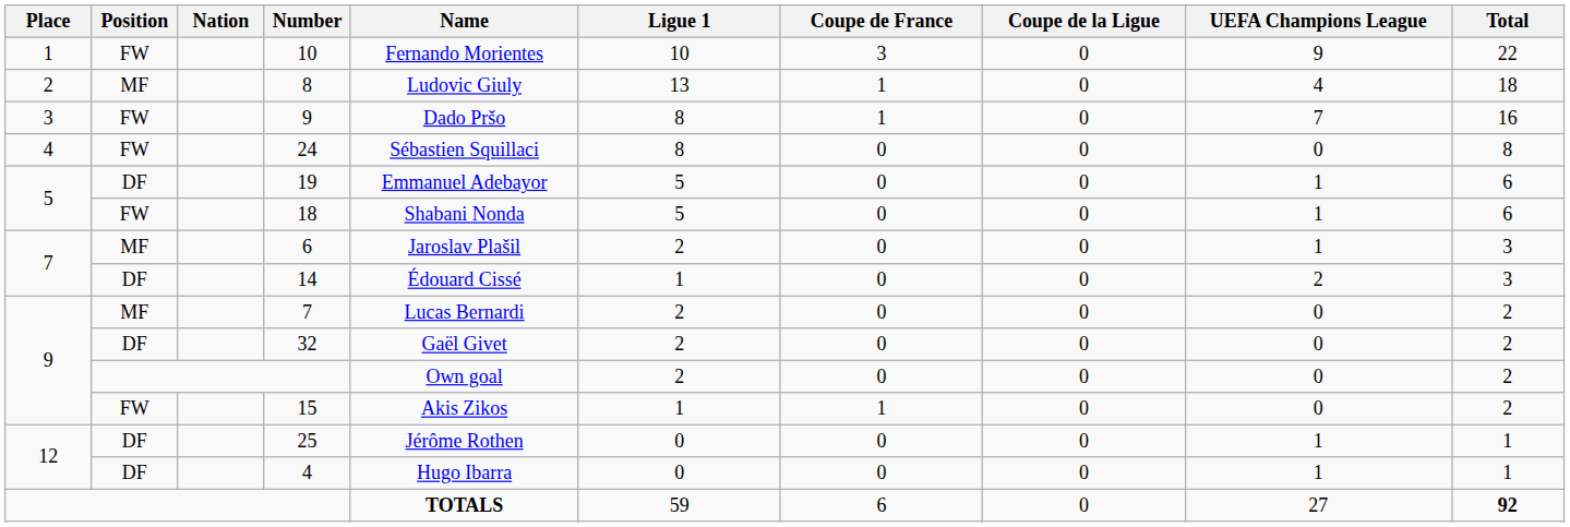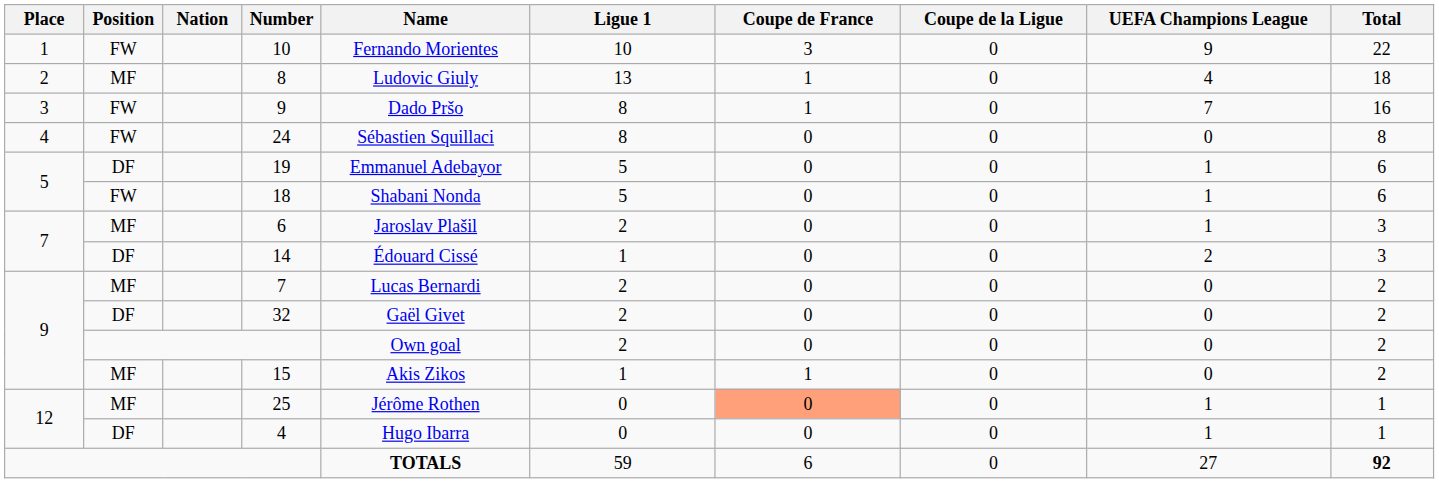 <table class="wikitable" style="font-size: 95%; text-align: center;">
 <tr>
 <th width=60>Place</th>
 <th width=60>Position</th>
 <th width=60>Nation</th>
 <th width=60>Number</th>
 <th width=170>Name</th>
 <th width=150>Ligue 1</th>
 <th width=150>Coupe de France</th>
 <th width=150>Coupe de la Ligue</th>
 <th width=200>UEFA Champions League</th>
 <th width=80><strong>Total</strong></th>
 </tr>
 <tr>
 <td>1</td>
 <td>FW</td>
 <td></td>
 <td>10</td>
 <td><a href='#'>Fernando Morientes</a></td>
 <td>10</td>
 <td>3</td>
 <td>0</td>
 <td>9</td>
 <td>22</td>
 </tr>
 <tr>
 <td>2</td>
 <td>MF</td>
 <td></td>
 <td>8</td>
 <td><a href='#'>Ludovic Giuly</a></td>
 <td>13</td>
 <td>1</td>
 <td>0</td>
 <td>4</td>
 <td>18</td>
 </tr>
 <tr>
 <td>3</td>
 <td>FW</td>
 <td></td>
 <td>9</td>
 <td><a href='#'>Dado Pršo</a></td>
 <td>8</td>
 <td>1</td>
 <td>0</td>
 <td>7</td>
 <td>16</td>
 </tr>
 <tr>
 <td>4</td>
 <td>FW</td>
 <td></td>
 <td>24</td>
 <td><a href='#'>Sébastien Squillaci</a></td>
 <td>8</td>
 <td>0</td>
 <td>0</td>
 <td>0</td>
 <td>8</td>
 </tr>
 <tr>
 <td rowspan="2">5</td>
 <td>DF</td>
 <td></td>
 <td>19</td>
 <td><a href='#'>Emmanuel Adebayor</a></td>
 <td>5</td>
 <td>0</td>
 <td>0</td>
 <td>1</td>
 <td>6</td>
 </tr>
 <tr>
 <td>FW</td>
 <td></td>
 <td>18</td>
 <td><a href='#'>Shabani Nonda</a></td>
 <td>5</td>
 <td>0</td>
 <td>0</td>
 <td>1</td>
 <td>6</td>
 </tr>
 <tr>
 <td rowspan="2">7</td>
 <td>MF</td>
 <td></td>
 <td>6</td>
 <td><a href='#'>Jaroslav Plašil</a></td>
 <td>2</td>
 <td>0</td>
 <td>0</td>
 <td>1</td>
 <td>3</td>
 </tr>
 <tr>
 <td>DF</td>
 <td></td>
 <td>14</td>
 <td><a href='#'>Édouard Cissé</a></td>
 <td>1</td>
 <td>0</td>
 <td>0</td>
 <td>2</td>
 <td>3</td>
 </tr>
 <tr>
 <td rowspan="4">9</td>
 <td>MF</td>
 <td></td>
 <td>7</td>
 <td><a href='#'>Lucas Bernardi</a></td>
 <td>2</td>
 <td>0</td>
 <td>0</td>
 <td>0</td>
 <td>2</td>
 </tr>
 <tr>
 <td>DF</td>
 <td></td>
 <td>32</td>
 <td><a href='#'>Gaël Givet</a></td>
 <td>2</td>
 <td>0</td>
 <td>0</td>
 <td>0</td>
 <td>2</td>
 </tr>
 <tr>
 <td colspan="3"></td>
 <td><a href='#'>Own goal</a></td>
 <td>2</td>
 <td>0</td>
 <td>0</td>
 <td>0</td>
 <td>2</td>
 </tr>
 <tr>
-<td>FW</td>
+<td>MF</td>
 <td></td>
 <td>15</td>
 <td><a href='#'>Akis Zikos</a></td>
 <td>1</td>
 <td>1</td>
 <td>0</td>
 <td>0</td>
 <td>2</td>
 </tr>
 <tr>
 <td rowspan="2">12</td>
-<td>DF</td>
+<td>MF</td>
 <td></td>
 <td>25</td>
 <td><a href='#'>Jérôme Rothen</a></td>
 <td>0</td>
-<td>0</td>
+<td style="background: lightsalmon;">0</td>
 <td>0</td>
 <td>1</td>
 <td>1</td>
 </tr>
 <tr>
 <td>DF</td>
 <td></td>
 <td>4</td>
 <td><a href='#'>Hugo Ibarra</a></td>
 <td>0</td>
 <td>0</td>
 <td>0</td>
 <td>1</td>
 <td>1</td>
 </tr>
 <tr>
 <td colspan="4"></td>
 <td><strong>TOTALS</strong></td>
 <td>59</td>
 <td>6</td>
 <td>0</td>
 <td>27</td>
 <td><strong>92</strong></td>
 </tr>
 </table>
